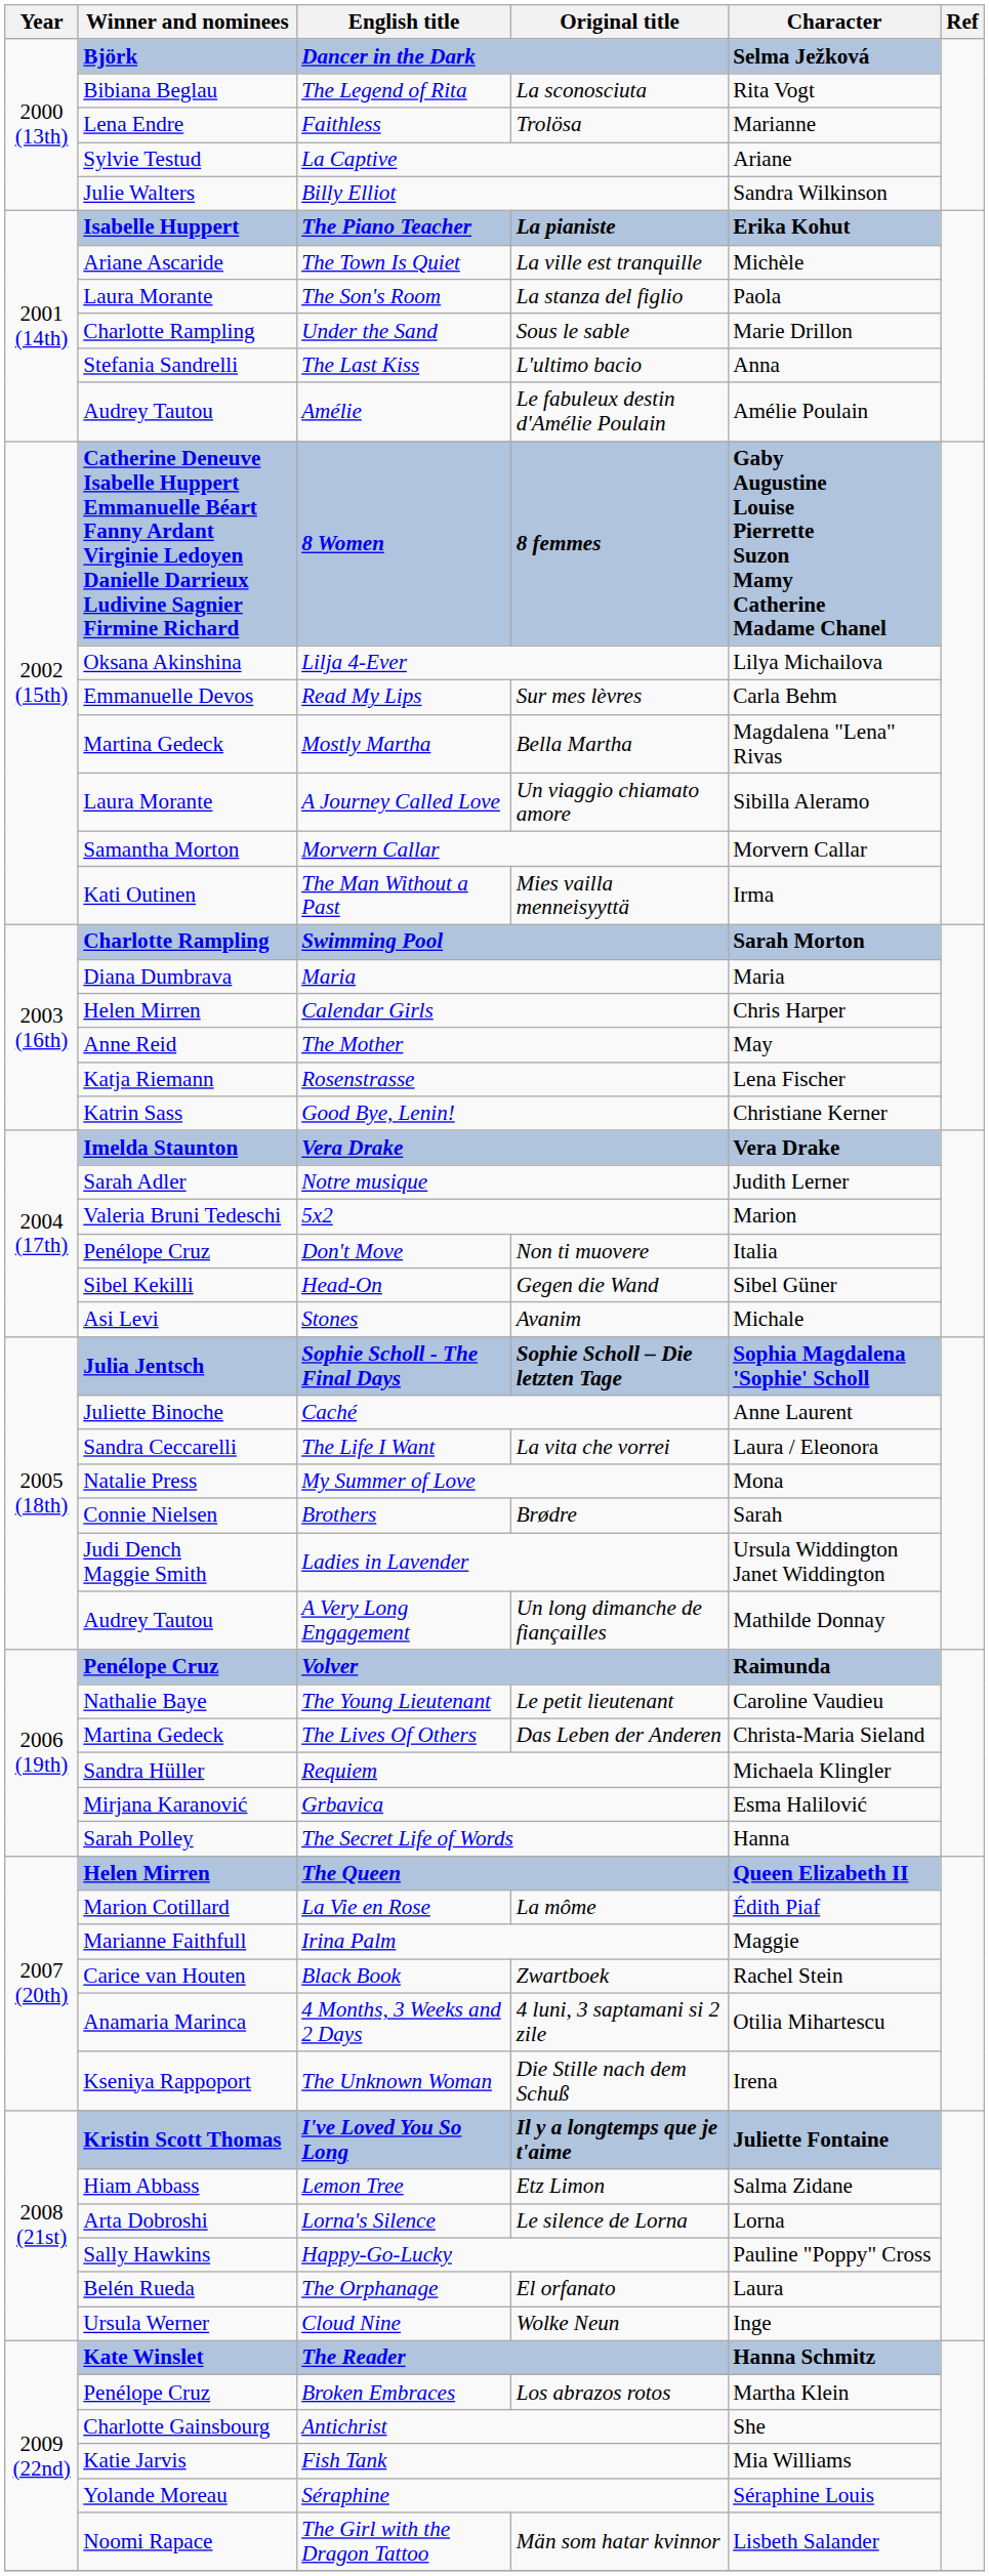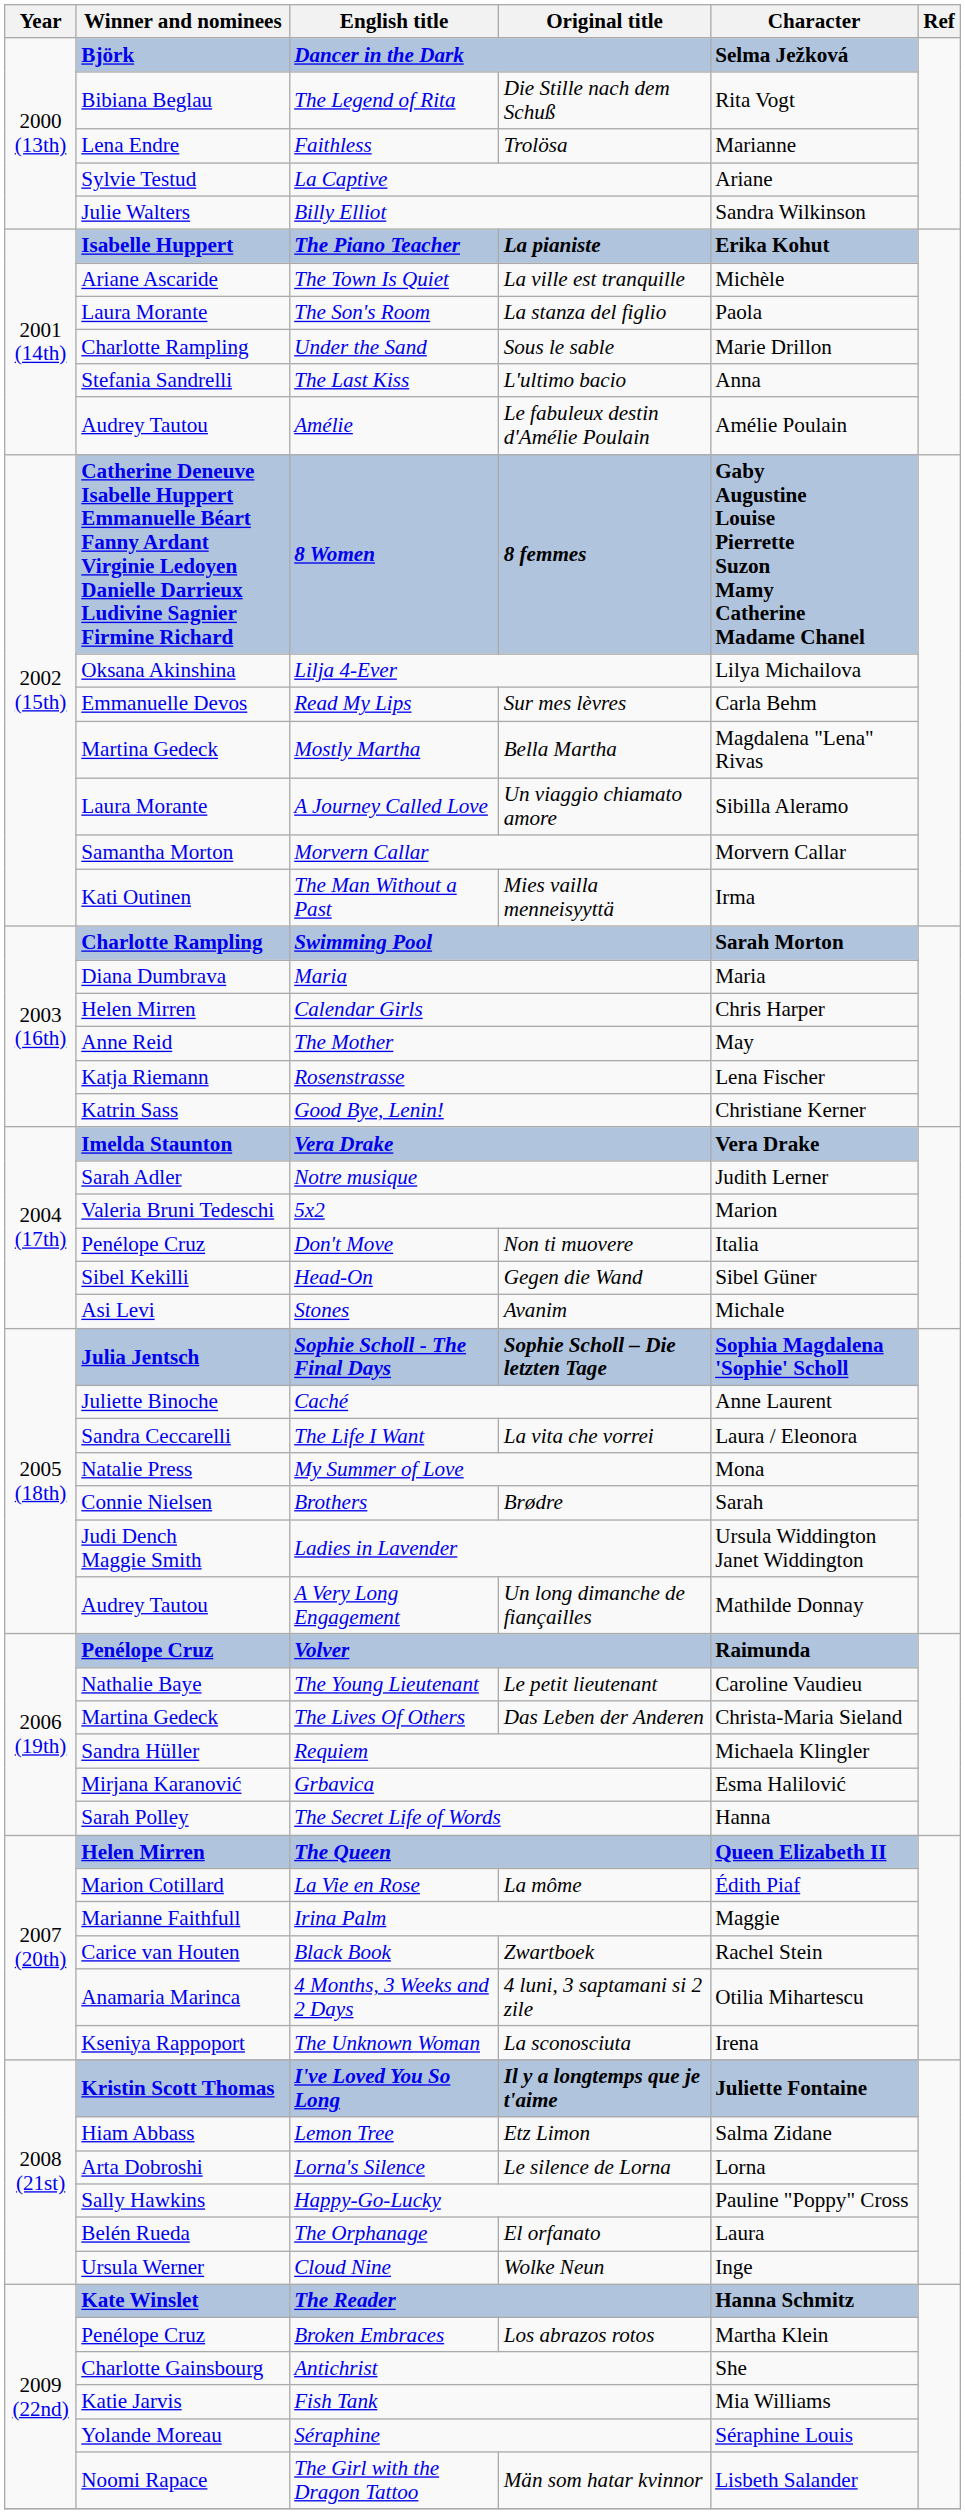 <table class="wikitable" width="82%" cellpadding="5">
 <tr>
 <th width="50"><strong>Year</strong></th>
 <th width="200"><strong>Winner and nominees</strong></th>
 <th width="200"><strong>English title</strong></th>
 <th width="200"><strong>Original title</strong></th>
 <th width="200">Character</th>
 <th width="25"><strong>Ref</strong></th>
 </tr>
 <tr>
 <td rowspan="5" style="text-align:center;">2000<br><a href='#'>(13th)</a></td>
 <td style="background:#B0C4DE;"><strong><a href='#'>Björk</a></strong></td>
 <td colspan="2" style="background:#B0C4DE;"><strong><em><a href='#'>Dancer in the Dark</a></em></strong></td>
 <td style="background:#B0C4DE;"><strong>Selma Ježková</strong></td>
 <td rowspan="5"><br></td>
 </tr>
 <tr>
 <td><a href='#'>Bibiana Beglau</a></td>
 <td><em><a href='#'>The Legend of Rita</a></em></td>
-<td><em>La sconosciuta</em></td>
+<td><em>Die Stille nach dem Schuß</em></td>
 <td>Rita Vogt</td>
 </tr>
 <tr>
 <td><a href='#'>Lena Endre</a></td>
 <td><em><a href='#'>Faithless</a></em></td>
 <td><em>Trolösa</em></td>
 <td>Marianne</td>
 </tr>
 <tr>
 <td><a href='#'>Sylvie Testud</a></td>
 <td colspan="2"><em><a href='#'>La Captive</a></em></td>
 <td>Ariane</td>
 </tr>
 <tr>
 <td><a href='#'>Julie Walters</a></td>
 <td colspan="2"><em><a href='#'>Billy Elliot</a></em></td>
 <td>Sandra Wilkinson</td>
 </tr>
 <tr>
 <td rowspan="6" style="text-align:center;">2001<br><a href='#'>(14th)</a></td>
 <td style="background:#B0C4DE;"><strong><a href='#'>Isabelle Huppert</a></strong></td>
 <td style="background:#B0C4DE;"><strong><em><a href='#'>The Piano Teacher</a></em></strong></td>
 <td style="background:#B0C4DE;"><strong><em>La pianiste</em></strong></td>
 <td style="background:#B0C4DE;"><strong>Erika Kohut</strong></td>
 <td rowspan="6"><br></td>
 </tr>
 <tr>
 <td><a href='#'>Ariane Ascaride</a></td>
 <td><em><a href='#'>The Town Is Quiet</a></em></td>
 <td><em>La ville est tranquille</em></td>
 <td>Michèle</td>
 </tr>
 <tr>
 <td><a href='#'>Laura Morante</a></td>
 <td><em><a href='#'>The Son's Room</a></em></td>
 <td><em>La stanza del figlio</em></td>
 <td>Paola</td>
 </tr>
 <tr>
 <td><a href='#'>Charlotte Rampling</a></td>
 <td><em><a href='#'>Under the Sand</a></em></td>
 <td><em>Sous le sable</em></td>
 <td>Marie Drillon</td>
 </tr>
 <tr>
 <td><a href='#'>Stefania Sandrelli</a></td>
 <td><em><a href='#'>The Last Kiss</a></em></td>
 <td><em>L'ultimo bacio</em></td>
 <td>Anna</td>
 </tr>
 <tr>
 <td><a href='#'>Audrey Tautou</a></td>
 <td><em><a href='#'>Amélie</a></em></td>
 <td><em>Le fabuleux destin d'Amélie Poulain</em></td>
 <td>Amélie Poulain</td>
 </tr>
 <tr>
 <td rowspan="7" style="text-align:center;">2002<br><a href='#'>(15th)</a></td>
 <td style="background:#B0C4DE;"><strong><a href='#'>Catherine Deneuve</a><br><a href='#'>Isabelle Huppert</a><br><a href='#'>Emmanuelle Béart</a><br><a href='#'>Fanny Ardant</a><br><a href='#'>Virginie Ledoyen</a><br><a href='#'>Danielle Darrieux</a><br><a href='#'>Ludivine Sagnier</a><br><a href='#'>Firmine Richard</a></strong></td>
 <td style="background:#B0C4DE;"><strong><em><a href='#'>8 Women</a></em></strong></td>
 <td style="background:#B0C4DE;"><strong><em>8 femmes</em></strong></td>
 <td style="background:#B0C4DE;"><strong>Gaby<br>Augustine<br>Louise<br> Pierrette<br>Suzon<br>Mamy<br>Catherine<br>Madame Chanel</strong></td>
 <td rowspan="7"><br></td>
 </tr>
 <tr>
 <td><a href='#'>Oksana Akinshina</a></td>
 <td colspan="2"><em><a href='#'>Lilja 4-Ever</a></em></td>
 <td>Lilya Michailova</td>
 </tr>
 <tr>
 <td><a href='#'>Emmanuelle Devos</a></td>
 <td><em><a href='#'>Read My Lips</a></em></td>
 <td><em>Sur mes lèvres</em></td>
 <td>Carla Behm</td>
 </tr>
 <tr>
 <td><a href='#'>Martina Gedeck</a></td>
 <td><em><a href='#'>Mostly Martha</a></em></td>
 <td><em>Bella Martha</em></td>
 <td>Magdalena "Lena" Rivas</td>
 </tr>
 <tr>
 <td><a href='#'>Laura Morante</a></td>
 <td><em><a href='#'>A Journey Called Love</a></em></td>
 <td><em>Un viaggio chiamato amore</em></td>
 <td>Sibilla Aleramo</td>
 </tr>
 <tr>
 <td><a href='#'>Samantha Morton</a></td>
 <td colspan="2"><em><a href='#'>Morvern Callar</a></em></td>
 <td>Morvern Callar</td>
 </tr>
 <tr>
 <td><a href='#'>Kati Outinen</a></td>
 <td><em><a href='#'>The Man Without a Past</a></em></td>
 <td><em>Mies vailla menneisyyttä</em></td>
 <td>Irma</td>
 </tr>
 <tr>
 <td rowspan="6" style="text-align:center;">2003<br><a href='#'>(16th)</a></td>
 <td style="background:#B0C4DE;"><strong><a href='#'>Charlotte Rampling</a></strong></td>
 <td colspan="2" style="background:#B0C4DE;"><strong><em><a href='#'>Swimming Pool</a></em></strong></td>
 <td style="background:#B0C4DE;"><strong>Sarah Morton</strong></td>
 <td rowspan="6"><br></td>
 </tr>
 <tr>
 <td><a href='#'>Diana Dumbrava</a></td>
 <td colspan="2"><em><a href='#'>Maria</a></em></td>
 <td>Maria</td>
 </tr>
 <tr>
 <td><a href='#'>Helen Mirren</a></td>
 <td colspan="2"><em><a href='#'>Calendar Girls</a></em></td>
 <td>Chris Harper</td>
 </tr>
 <tr>
 <td><a href='#'>Anne Reid</a></td>
 <td colspan="2"><em><a href='#'>The Mother</a></em></td>
 <td>May</td>
 </tr>
 <tr>
 <td><a href='#'>Katja Riemann</a></td>
 <td colspan="2"><em><a href='#'>Rosenstrasse</a></em></td>
 <td>Lena Fischer</td>
 </tr>
 <tr>
 <td><a href='#'>Katrin Sass</a></td>
 <td colspan="2"><em><a href='#'>Good Bye, Lenin!</a></em></td>
 <td>Christiane Kerner</td>
 </tr>
 <tr>
 <td rowspan="6" style="text-align:center;">2004<br><a href='#'>(17th)</a></td>
 <td style="background:#B0C4DE;"><strong><a href='#'>Imelda Staunton</a></strong></td>
 <td colspan="2" style="background:#B0C4DE;"><strong><em><a href='#'>Vera Drake</a></em></strong></td>
 <td style="background:#B0C4DE;"><strong>Vera Drake</strong></td>
 <td rowspan="6"><br></td>
 </tr>
 <tr>
 <td><a href='#'>Sarah Adler</a></td>
 <td colspan="2"><em><a href='#'>Notre musique</a></em></td>
 <td>Judith Lerner</td>
 </tr>
 <tr>
 <td><a href='#'>Valeria Bruni Tedeschi</a></td>
 <td colspan="2"><em><a href='#'>5x2</a></em></td>
 <td>Marion</td>
 </tr>
 <tr>
 <td><a href='#'>Penélope Cruz</a></td>
 <td><em><a href='#'>Don't Move</a></em></td>
 <td><em>Non ti muovere</em></td>
 <td>Italia</td>
 </tr>
 <tr>
 <td><a href='#'>Sibel Kekilli</a></td>
 <td><em><a href='#'>Head-On</a></em></td>
 <td><em>Gegen die Wand</em></td>
 <td>Sibel Güner</td>
 </tr>
 <tr>
 <td><a href='#'>Asi Levi</a></td>
 <td><em><a href='#'>Stones</a></em></td>
 <td><em>Avanim</em></td>
 <td>Michale</td>
 </tr>
 <tr>
 <td rowspan="7" style="text-align:center;">2005<br><a href='#'>(18th)</a></td>
 <td style="background:#B0C4DE;"><strong><a href='#'>Julia Jentsch</a></strong></td>
 <td style="background:#B0C4DE;"><strong><em><a href='#'>Sophie Scholl - The Final Days</a></em></strong></td>
 <td style="background:#B0C4DE;"><strong><em>Sophie Scholl – Die letzten Tage</em></strong></td>
 <td style="background:#B0C4DE;"><strong><a href='#'>Sophia Magdalena 'Sophie' Scholl</a></strong></td>
 <td rowspan="7"><br></td>
 </tr>
 <tr>
 <td><a href='#'>Juliette Binoche</a></td>
 <td colspan="2"><em><a href='#'>Caché</a></em></td>
 <td>Anne Laurent</td>
 </tr>
 <tr>
 <td><a href='#'>Sandra Ceccarelli</a></td>
 <td><em><a href='#'>The Life I Want</a></em></td>
 <td><em>La vita che vorrei</em></td>
 <td>Laura / Eleonora</td>
 </tr>
 <tr>
 <td><a href='#'>Natalie Press</a></td>
 <td colspan="2"><em><a href='#'>My Summer of Love</a></em></td>
 <td>Mona</td>
 </tr>
 <tr>
 <td><a href='#'>Connie Nielsen</a></td>
 <td><em><a href='#'>Brothers</a></em></td>
 <td><em>Brødre</em></td>
 <td>Sarah</td>
 </tr>
 <tr>
 <td><a href='#'>Judi Dench</a><br><a href='#'>Maggie Smith</a></td>
 <td colspan="2"><em><a href='#'>Ladies in Lavender</a></em></td>
 <td>Ursula Widdington<br>Janet Widdington</td>
 </tr>
 <tr>
 <td><a href='#'>Audrey Tautou</a></td>
 <td><em><a href='#'>A Very Long Engagement</a></em></td>
 <td><em>Un long dimanche de fiançailles</em></td>
 <td>Mathilde Donnay</td>
 </tr>
 <tr>
 <td rowspan="6" style="text-align:center;">2006<br><a href='#'>(19th)</a></td>
 <td style="background:#B0C4DE;"><strong><a href='#'>Penélope Cruz</a></strong></td>
 <td colspan="2" style="background:#B0C4DE;"><strong><em><a href='#'>Volver</a></em></strong></td>
 <td style="background:#B0C4DE;"><strong>Raimunda</strong></td>
 <td rowspan="6"><br></td>
 </tr>
 <tr>
 <td><a href='#'>Nathalie Baye</a></td>
 <td><em><a href='#'>The Young Lieutenant</a></em></td>
 <td><em>Le petit lieutenant</em></td>
 <td>Caroline Vaudieu</td>
 </tr>
 <tr>
 <td><a href='#'>Martina Gedeck</a></td>
 <td><em><a href='#'>The Lives Of Others</a></em></td>
 <td><em>Das Leben der Anderen</em></td>
 <td>Christa-Maria Sieland</td>
 </tr>
 <tr>
 <td><a href='#'>Sandra Hüller</a></td>
 <td colspan="2"><em><a href='#'>Requiem</a></em></td>
 <td>Michaela Klingler</td>
 </tr>
 <tr>
 <td><a href='#'>Mirjana Karanović</a></td>
 <td colspan="2"><em><a href='#'>Grbavica</a></em></td>
 <td>Esma Halilović</td>
 </tr>
 <tr>
 <td><a href='#'>Sarah Polley</a></td>
 <td colspan="2"><em><a href='#'>The Secret Life of Words</a></em></td>
 <td>Hanna</td>
 </tr>
 <tr>
 <td rowspan="6" style="text-align:center;">2007<br><a href='#'>(20th)</a></td>
 <td style="background:#B0C4DE;"><strong><a href='#'>Helen Mirren</a></strong></td>
 <td colspan="2" style="background:#B0C4DE;"><strong><em><a href='#'>The Queen</a></em></strong></td>
 <td style="background:#B0C4DE;"><strong><a href='#'>Queen Elizabeth II</a></strong></td>
 <td rowspan="6"><br></td>
 </tr>
 <tr>
 <td><a href='#'>Marion Cotillard</a></td>
 <td><em><a href='#'>La Vie en Rose</a></em></td>
 <td><em>La môme</em></td>
 <td><a href='#'>Édith Piaf</a></td>
 </tr>
 <tr>
 <td><a href='#'>Marianne Faithfull</a></td>
 <td colspan="2"><em><a href='#'>Irina Palm</a></em></td>
 <td>Maggie</td>
 </tr>
 <tr>
 <td><a href='#'>Carice van Houten</a></td>
 <td><em><a href='#'>Black Book</a></em></td>
 <td><em>Zwartboek</em></td>
 <td>Rachel Stein</td>
 </tr>
 <tr>
 <td><a href='#'>Anamaria Marinca</a></td>
 <td><em><a href='#'>4 Months, 3 Weeks and 2 Days</a></em></td>
 <td><em>4 luni, 3 saptamani si 2 zile</em></td>
 <td>Otilia Mihartescu</td>
 </tr>
 <tr>
 <td><a href='#'>Kseniya Rappoport</a></td>
 <td><em><a href='#'>The Unknown Woman</a></em></td>
-<td><em>Die Stille nach dem Schuß</em></td>
+<td><em>La sconosciuta</em></td>
 <td>Irena</td>
 </tr>
 <tr>
 <td rowspan="6" style="text-align:center;">2008<br><a href='#'>(21st)</a></td>
 <td style="background:#B0C4DE;"><strong><a href='#'>Kristin Scott Thomas</a></strong></td>
 <td style="background:#B0C4DE;"><strong><em><a href='#'>I've Loved You So Long</a></em></strong></td>
 <td style="background:#B0C4DE;"><strong><em>Il y a longtemps que je t'aime</em></strong></td>
 <td style="background:#B0C4DE;"><strong>Juliette Fontaine</strong></td>
 <td rowspan="6"><br></td>
 </tr>
 <tr>
 <td><a href='#'>Hiam Abbass</a></td>
 <td><em><a href='#'>Lemon Tree</a></em></td>
 <td><em>Etz Limon</em></td>
 <td>Salma Zidane</td>
 </tr>
 <tr>
 <td><a href='#'>Arta Dobroshi</a></td>
 <td><em><a href='#'>Lorna's Silence</a></em></td>
 <td><em>Le silence de Lorna</em></td>
 <td>Lorna</td>
 </tr>
 <tr>
 <td><a href='#'>Sally Hawkins</a></td>
 <td colspan="2"><em><a href='#'>Happy-Go-Lucky</a></em></td>
 <td>Pauline "Poppy" Cross</td>
 </tr>
 <tr>
 <td><a href='#'>Belén Rueda</a></td>
 <td><em><a href='#'>The Orphanage</a></em></td>
 <td><em>El orfanato</em></td>
 <td>Laura</td>
 </tr>
 <tr>
 <td><a href='#'>Ursula Werner</a></td>
 <td><em><a href='#'>Cloud Nine</a></em></td>
 <td><em>Wolke Neun</em></td>
 <td>Inge</td>
 </tr>
 <tr>
 <td rowspan="6" style="text-align:center;">2009<br><a href='#'>(22nd)</a></td>
 <td style="background:#B0C4DE;"><strong><a href='#'>Kate Winslet</a></strong></td>
 <td colspan=2 style="background:#B0C4DE;"><strong><em><a href='#'>The Reader</a></em></strong></td>
 <td style="background:#B0C4DE;"><strong>Hanna Schmitz</strong></td>
 <td rowspan="6"><br></td>
 </tr>
 <tr>
 <td><a href='#'>Penélope Cruz</a></td>
 <td><em><a href='#'>Broken Embraces</a></em></td>
 <td><em>Los abrazos rotos</em></td>
 <td>Martha Klein</td>
 </tr>
 <tr>
 <td><a href='#'>Charlotte Gainsbourg</a></td>
 <td colspan="2"><em><a href='#'>Antichrist</a></em></td>
 <td>She</td>
 </tr>
 <tr>
 <td><a href='#'>Katie Jarvis</a></td>
 <td colspan="2"><em><a href='#'>Fish Tank</a></em></td>
 <td>Mia Williams</td>
 </tr>
 <tr>
 <td><a href='#'>Yolande Moreau</a></td>
 <td colspan="2"><em><a href='#'>Séraphine</a></em></td>
 <td><a href='#'>Séraphine Louis</a></td>
 </tr>
 <tr>
 <td><a href='#'>Noomi Rapace</a></td>
 <td><em><a href='#'>The Girl with the Dragon Tattoo</a></em></td>
 <td><em>Män som hatar kvinnor</em></td>
 <td><a href='#'>Lisbeth Salander</a></td>
 </tr>
 <tr>
 </tr>
 </table>
